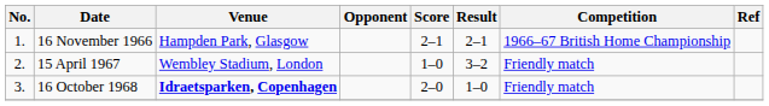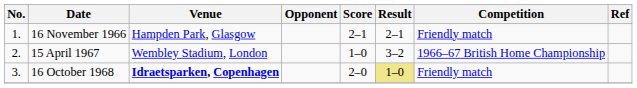 <table class="wikitable">
 <tr>
 <th>No.</th>
 <th>Date</th>
 <th>Venue</th>
 <th>Opponent</th>
 <th>Score</th>
 <th>Result</th>
 <th>Competition</th>
 <th>Ref</th>
 </tr>
 <tr>
 <td align=center>1.</td>
 <td>16 November 1966</td>
 <td><a href='#'>Hampden Park</a>, <a href='#'>Glasgow</a></td>
 <td></td>
 <td align=center>2–1</td>
 <td align=center>2–1</td>
-<td><a href='#'>1966–67 British Home Championship</a></td>
+<td><a href='#'>Friendly match</a></td>
 <td></td>
 </tr>
 <tr>
 <td align=center>2.</td>
 <td>15 April 1967</td>
 <td><a href='#'>Wembley Stadium</a>, <a href='#'>London</a></td>
 <td></td>
 <td align=center>1–0</td>
 <td align=center>3–2</td>
-<td><a href='#'>Friendly match</a></td>
+<td><a href='#'>1966–67 British Home Championship</a></td>
 <td></td>
 </tr>
 <tr>
 <td align=center>3.</td>
 <td>16 October 1968</td>
 <td><strong><a href='#'>Idraetsparken</a>, <a href='#'>Copenhagen</a></strong></td>
 <td></td>
 <td align=center>2–0</td>
-<td align=center>1–0</td>
+<td align=center style="background: khaki;">1–0</td>
 <td><a href='#'>Friendly match</a></td>
 <td></td>
 </tr>
 <tr>
 </tr>
 </table>
